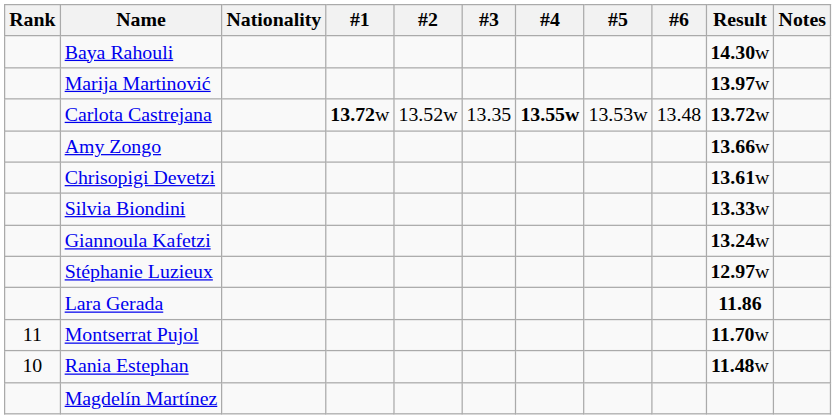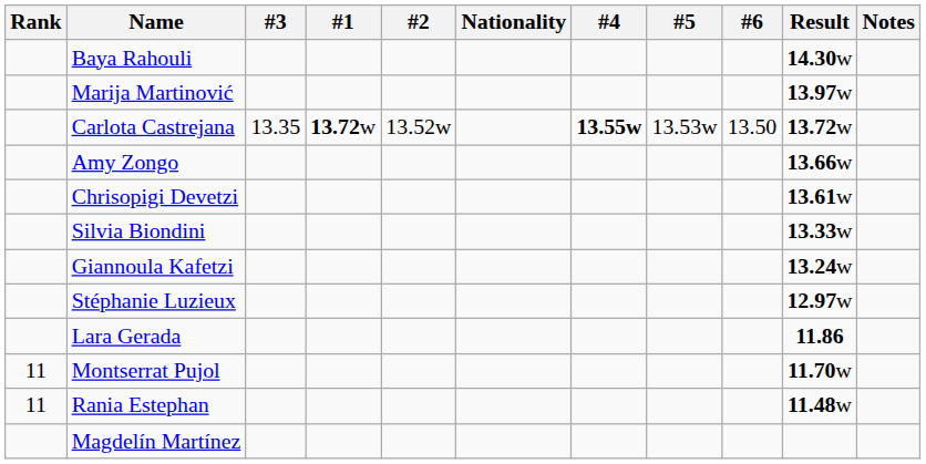 <table class="wikitable sortable" style="text-align:center">
 <tr>
 <th>Rank</th>
 <th>Name</th>
-<th>Nationality</th>
+<th>#3</th>
 <th>#1</th>
 <th>#2</th>
-<th>#3</th>
+<th>Nationality</th>
 <th>#4</th>
 <th>#5</th>
 <th>#6</th>
 <th>Result</th>
 <th>Notes</th>
 </tr>
 <tr>
 <td></td>
 <td align=left><a href='#'>Baya Rahouli</a></td>
-<td align=left></td>
 <td></td>
 <td></td>
 <td></td>
+<td align=left></td>
 <td></td>
 <td></td>
 <td></td>
 <td><strong>14.30</strong>w</td>
 <td></td>
 </tr>
 <tr>
 <td></td>
 <td align=left><a href='#'>Marija Martinović</a></td>
-<td align=left></td>
 <td></td>
 <td></td>
 <td></td>
+<td align=left></td>
 <td></td>
 <td></td>
 <td></td>
 <td><strong>13.97</strong>w</td>
 <td></td>
 </tr>
 <tr>
 <td></td>
 <td align=left><a href='#'>Carlota Castrejana</a></td>
-<td align=left></td>
+<td>13.35</td>
 <td><strong>13.72</strong>w</td>
 <td>13.52w</td>
-<td>13.35</td>
+<td align=left></td>
 <td><strong>13.55w</strong></td>
 <td>13.53w</td>
-<td>13.48</td>
+<td>13.50</td>
 <td><strong>13.72</strong>w</td>
 <td></td>
 </tr>
 <tr>
 <td></td>
 <td align=left><a href='#'>Amy Zongo</a></td>
-<td align=left></td>
 <td></td>
 <td></td>
 <td></td>
+<td align=left></td>
 <td></td>
 <td></td>
 <td></td>
 <td><strong>13.66</strong>w</td>
 <td></td>
 </tr>
 <tr>
 <td></td>
 <td align=left><a href='#'>Chrisopigi Devetzi</a></td>
-<td align=left></td>
 <td></td>
 <td></td>
 <td></td>
+<td align=left></td>
 <td></td>
 <td></td>
 <td></td>
 <td><strong>13.61</strong>w</td>
 <td></td>
 </tr>
 <tr>
 <td></td>
 <td align=left><a href='#'>Silvia Biondini</a></td>
-<td align=left></td>
 <td></td>
 <td></td>
 <td></td>
+<td align=left></td>
 <td></td>
 <td></td>
 <td></td>
 <td><strong>13.33</strong>w</td>
 <td></td>
 </tr>
 <tr>
 <td></td>
 <td align=left><a href='#'>Giannoula Kafetzi</a></td>
-<td align=left></td>
 <td></td>
 <td></td>
 <td></td>
+<td align=left></td>
 <td></td>
 <td></td>
 <td></td>
 <td><strong>13.24</strong>w</td>
 <td></td>
 </tr>
 <tr>
 <td></td>
 <td align=left><a href='#'>Stéphanie Luzieux</a></td>
-<td align=left></td>
 <td></td>
 <td></td>
 <td></td>
+<td align=left></td>
 <td></td>
 <td></td>
 <td></td>
 <td><strong>12.97</strong>w</td>
 <td></td>
 </tr>
 <tr>
 <td></td>
 <td align=left><a href='#'>Lara Gerada</a></td>
-<td align=left></td>
 <td></td>
 <td></td>
 <td></td>
+<td align=left></td>
 <td></td>
 <td></td>
 <td></td>
 <td><strong>11.86</strong></td>
 <td></td>
 </tr>
 <tr>
 <td>11</td>
 <td align=left><a href='#'>Montserrat Pujol</a></td>
-<td align=left></td>
 <td></td>
 <td></td>
 <td></td>
+<td align=left></td>
 <td></td>
 <td></td>
 <td></td>
 <td><strong>11.70</strong>w</td>
 <td></td>
 </tr>
 <tr>
-<td>10</td>
+<td>11</td>
 <td align=left><a href='#'>Rania Estephan</a></td>
-<td align=left></td>
 <td></td>
 <td></td>
 <td></td>
+<td align=left></td>
 <td></td>
 <td></td>
 <td></td>
 <td><strong>11.48</strong>w</td>
 <td></td>
 </tr>
 <tr>
 <td></td>
 <td align=left><a href='#'>Magdelín Martínez</a></td>
-<td align=left></td>
 <td></td>
 <td></td>
 <td></td>
+<td align=left></td>
 <td></td>
 <td></td>
 <td></td>
 <td><strong></strong></td>
 <td></td>
 </tr>
 </table>
